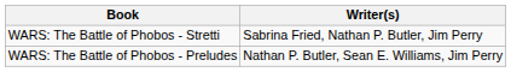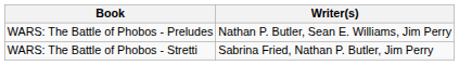 <table class="wikitable">
 <tr>
 <th>Book</th>
 <th>Writer(s)</th>
 </tr>
 <tr>
+<td>WARS: The Battle of Phobos - Preludes</td>
+<td>Nathan P. Butler, Sean E. Williams, Jim Perry</td>
+</tr>
+<tr>
 <td>WARS: The Battle of Phobos - Stretti</td>
 <td>Sabrina Fried, Nathan P. Butler, Jim Perry</td>
 </tr>
-<tr>
-<td>WARS: The Battle of Phobos - Preludes</td>
-<td>Nathan P. Butler, Sean E. Williams, Jim Perry</td>
-</tr>
 </table>
